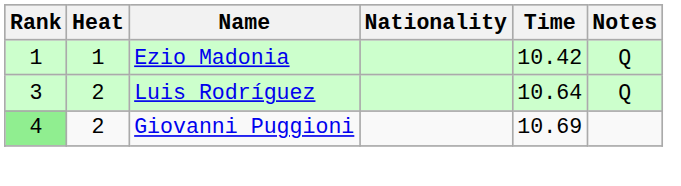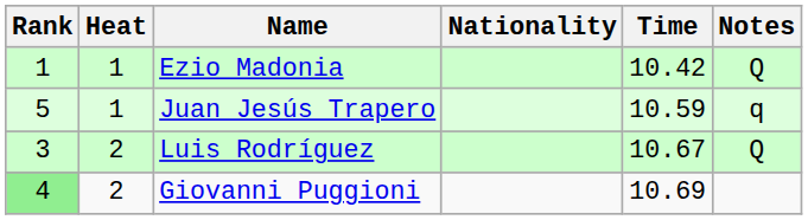 <table class="wikitable sortable" style="text-align:center">
 <tr>
 <th>Rank</th>
 <th>Heat</th>
 <th>Name</th>
 <th>Nationality</th>
 <th>Time</th>
 <th>Notes</th>
 </tr>
 <tr bgcolor=ccffcc>
 <td>1</td>
 <td>1</td>
 <td align=left><a href='#'>Ezio Madonia</a></td>
 <td align=left></td>
 <td>10.42</td>
 <td>Q</td>
 </tr>
+<tr bgcolor=ddffdd>
+<td>5</td>
+<td>1</td>
+<td align=left><a href='#'>Juan Jesús Trapero</a></td>
+<td align=left></td>
+<td>10.59</td>
+<td>q</td>
+</tr>
 <tr bgcolor=ccffcc>
 <td>3</td>
 <td>2</td>
 <td align=left><a href='#'>Luis Rodríguez</a></td>
 <td align=left></td>
-<td>10.64</td>
+<td>10.67</td>
 <td>Q</td>
 </tr>
 <tr>
 <td style="background: lightgreen;">4</td>
 <td>2</td>
 <td align=left><a href='#'>Giovanni Puggioni</a></td>
 <td align=left></td>
 <td>10.69</td>
 <td></td>
 </tr>
 </table>
